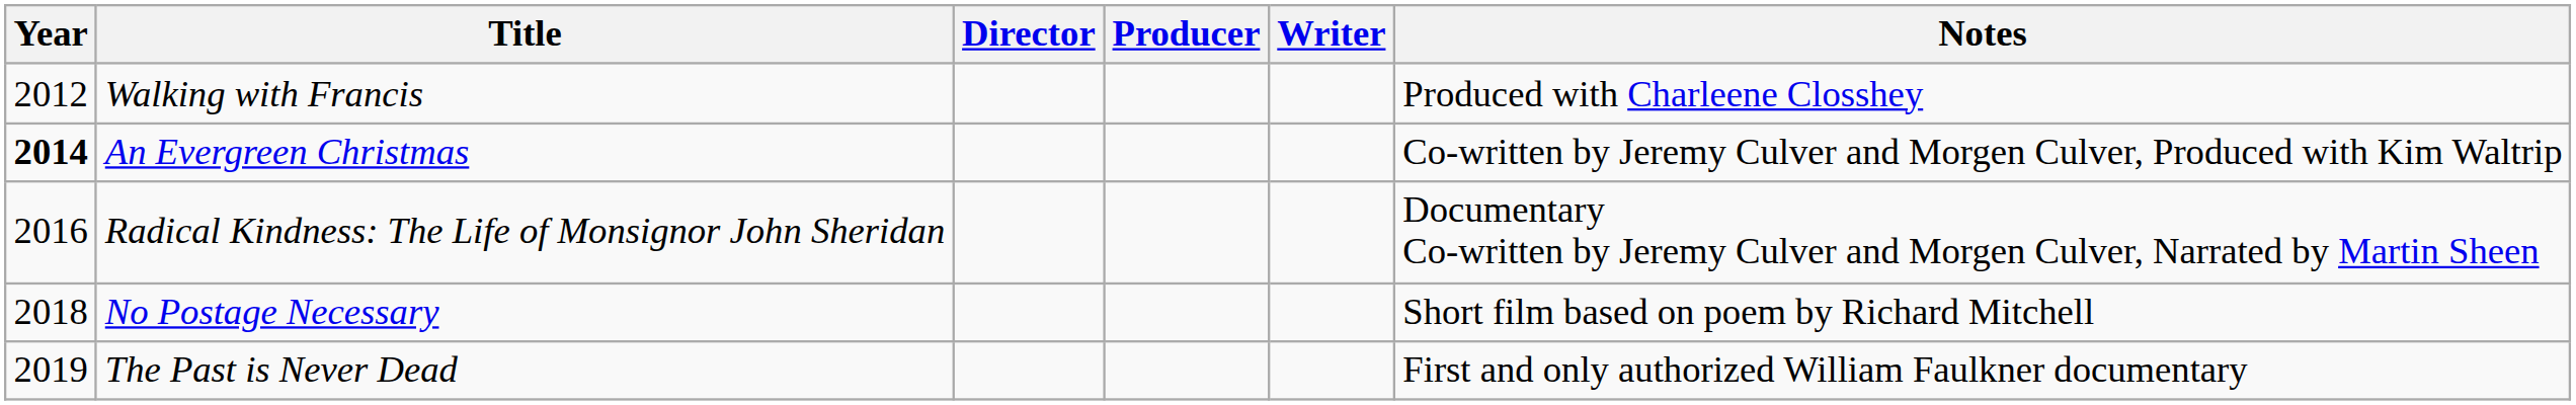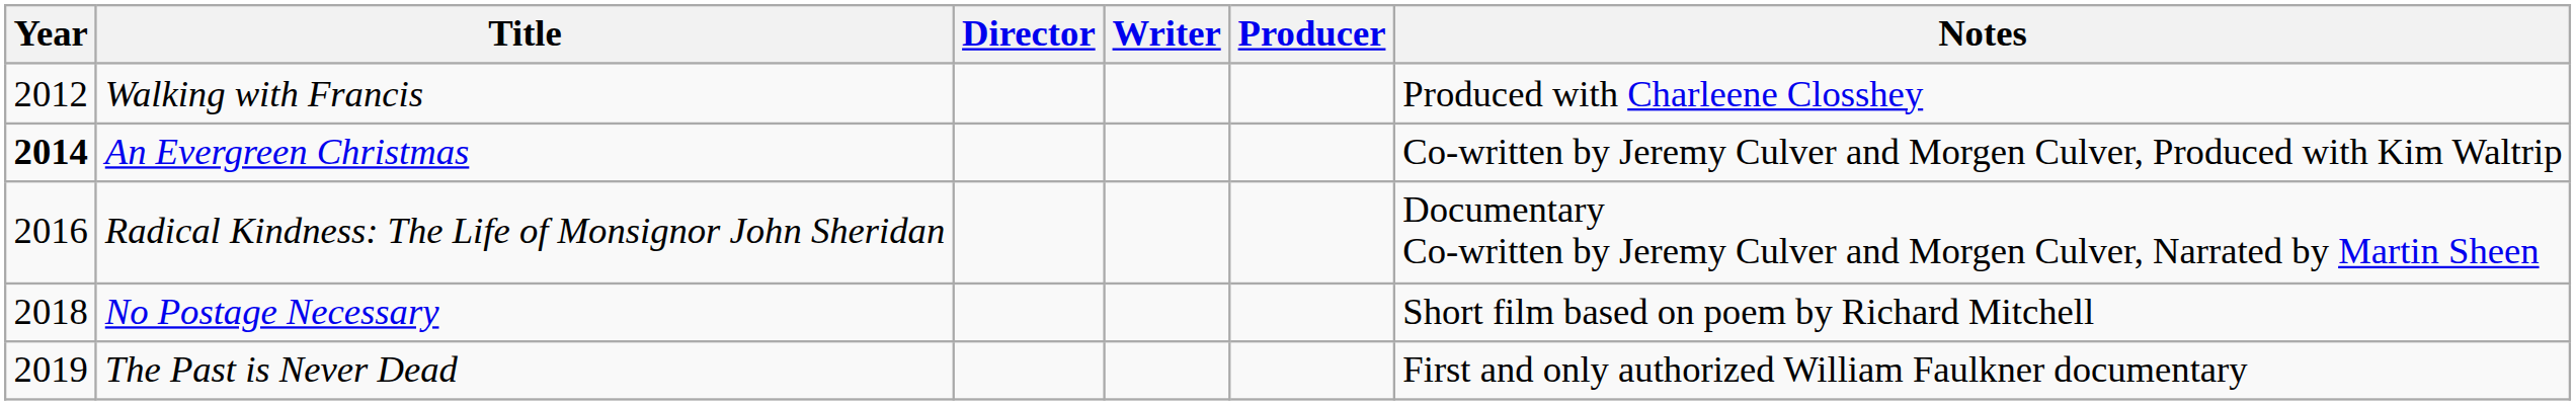 <table class="wikitable">
 <tr>
 <th>Year</th>
 <th>Title</th>
 <th><a href='#'>Director</a></th>
+<th><a href='#'>Writer</a></th>
 <th><a href='#'>Producer</a></th>
-<th><a href='#'>Writer</a></th>
 <th>Notes</th>
 </tr>
 <tr>
 <td>2012</td>
 <td><em>Walking with Francis</em></td>
 <td></td>
 <td></td>
 <td></td>
 <td>Produced with <a href='#'>Charleene Closshey</a></td>
 </tr>
 <tr>
 <td><strong>2014</strong></td>
 <td><em><a href='#'>An Evergreen Christmas</a></em></td>
 <td></td>
 <td></td>
 <td></td>
 <td>Co-written by Jeremy Culver and Morgen Culver, Produced with Kim Waltrip</td>
 </tr>
 <tr>
 <td>2016</td>
 <td><em>Radical Kindness: The Life of Monsignor John Sheridan</em></td>
 <td></td>
 <td></td>
 <td></td>
 <td>Documentary<br>Co-written by Jeremy Culver and Morgen Culver, Narrated by <a href='#'>Martin Sheen</a></td>
 </tr>
 <tr>
 <td>2018</td>
 <td><em><a href='#'>No Postage Necessary</a></em></td>
 <td></td>
 <td></td>
 <td></td>
 <td>Short film based on poem by Richard Mitchell</td>
 </tr>
 <tr>
 <td>2019</td>
 <td><em>The Past is Never Dead</em></td>
 <td></td>
 <td></td>
 <td></td>
 <td>First and only authorized William Faulkner documentary</td>
 </tr>
 </table>
